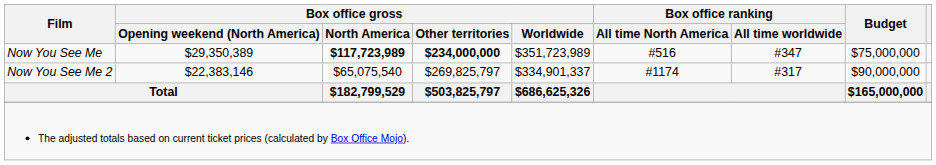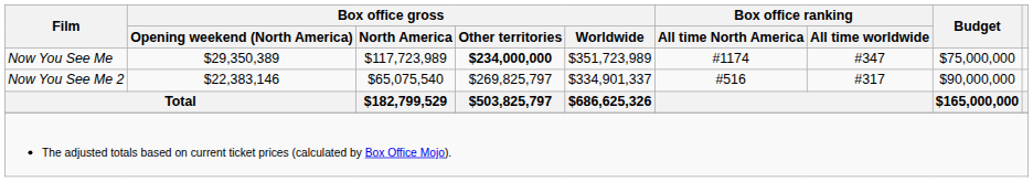 <table class="wikitable plainrowheaders" style="text-align:center">
 <tr>
 <th rowspan="2">Film</th>
 <th colspan="4">Box office gross</th>
 <th colspan="2">Box office ranking</th>
 <th rowspan="2">Budget</th>
 <th rowspan="2"></th>
 </tr>
 <tr>
 <th>Opening weekend (North America)</th>
 <th>North America</th>
 <th>Other territories</th>
 <th>Worldwide</th>
 <th>All time North America</th>
 <th>All time worldwide</th>
 </tr>
 <tr>
 <td style="text-align: left"><em>Now You See Me</em></td>
 <td>$29,350,389</td>
-<td><strong>$117,723,989</strong></td>
+<td>$117,723,989</td>
 <td><strong>$234,000,000</strong></td>
 <td>$351,723,989</td>
-<td>#516</td>
+<td>#1174</td>
 <td>#347</td>
 <td>$75,000,000</td>
 <td></td>
 </tr>
 <tr>
 <td style="text-align: left"><em>Now You See Me 2</em></td>
 <td>$22,383,146</td>
 <td>$65,075,540</td>
 <td>$269,825,797</td>
 <td>$334,901,337</td>
-<td>#1174</td>
+<td>#516</td>
 <td>#317</td>
 <td>$90,000,000</td>
 <td></td>
 </tr>
 <tr>
 <th colspan="2">Total</th>
 <th>$182,799,529</th>
 <th>$503,825,797</th>
 <th>$686,625,326</th>
 <th colspan="2"></th>
 <th>$165,000,000</th>
 <th></th>
 </tr>
 <tr>
 </tr>
 <tr>
 <td colspan="9" style="text-align: left;"><br><ul><li><small>The adjusted totals based on current ticket prices (calculated by <a href='#'>Box Office Mojo</a>).</small></li></ul></td>
 </tr>
 </table>
